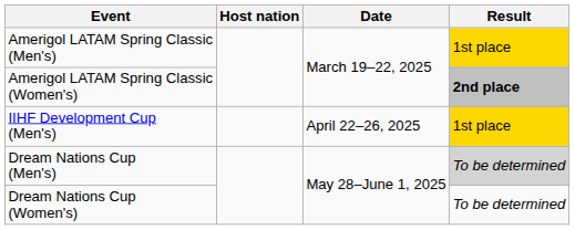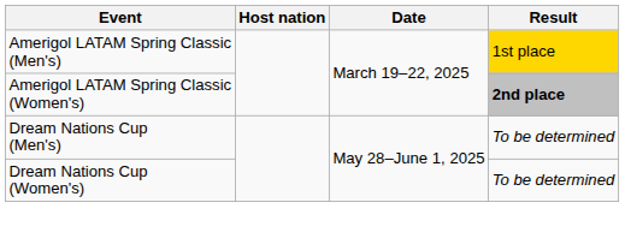 <table class=wikitable>
 <tr>
 <th>Event</th>
 <th>Host nation</th>
 <th>Date</th>
 <th>Result</th>
 </tr>
 <tr>
 <td>Amerigol LATAM Spring Classic<br>(Men's)</td>
 <td rowspan="2"></td>
 <td rowspan="2">March 19–22, 2025</td>
 <td style="background:gold"> 1st place</td>
 </tr>
 <tr>
 <td>Amerigol LATAM Spring Classic<br>(Women's)</td>
 <td style="background:silver"><strong> 2nd place</strong></td>
 </tr>
 <tr>
-<td><a href='#'>IIHF Development Cup</a><br>(Men's)</td>
-<td></td>
-<td>April 22–26, 2025</td>
-<td style="background:gold"> 1st place</td>
-</tr>
-<tr>
 <td>Dream Nations Cup<br>(Men's)</td>
 <td rowspan="2"></td>
 <td rowspan="2">May 28–June 1, 2025</td>
-<td style="background: lightgrey;"><em>To be determined</em></td>
+<td><em>To be determined</em></td>
 </tr>
 <tr>
 <td>Dream Nations Cup<br>(Women's)</td>
 <td><em>To be determined</em></td>
 </tr>
 </table>
